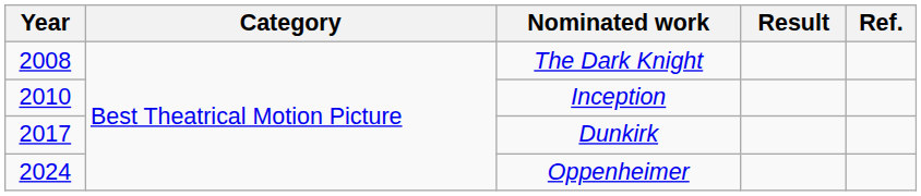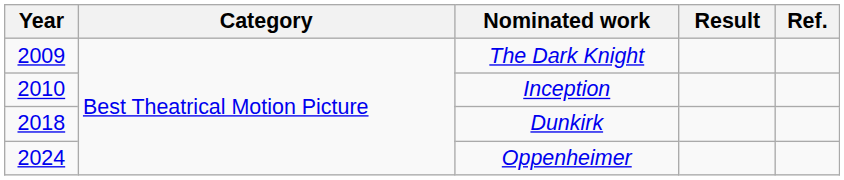 <table class="wikitable sortable plainrowheaders" style="width: 100%; text-align:center;">
 <tr>
 <th>Year</th>
 <th>Category</th>
 <th>Nominated work</th>
 <th>Result</th>
 <th>Ref.</th>
 </tr>
 <tr>
-<td><a href='#'>2008</a></td>
+<td><a href='#'>2009</a></td>
 <td rowspan="4" style="text-align:left;"><a href='#'>Best Theatrical Motion Picture</a></td>
 <td><em><a href='#'>The Dark Knight</a></em></td>
 <td></td>
 <td></td>
 </tr>
 <tr>
 <td><a href='#'>2010</a></td>
 <td><em><a href='#'>Inception</a></em></td>
 <td></td>
 <td></td>
 </tr>
 <tr>
-<td><a href='#'>2017</a></td>
+<td><a href='#'>2018</a></td>
 <td><em><a href='#'>Dunkirk</a></em></td>
 <td></td>
 <td></td>
 </tr>
 <tr>
 <td><a href='#'>2024</a></td>
 <td><a href='#'><em>Oppenheimer</em></a></td>
 <td></td>
 <td></td>
 </tr>
 </table>
